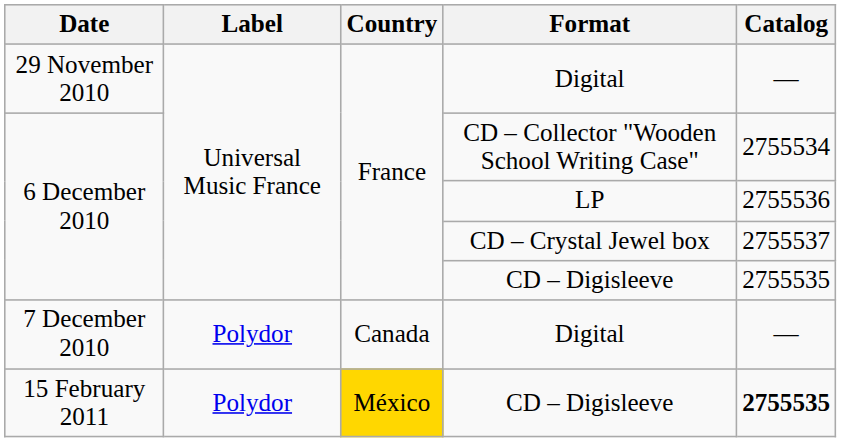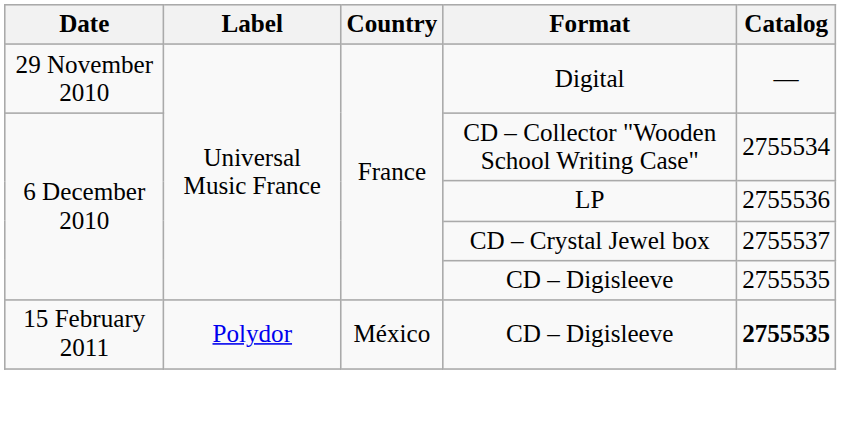 <table class="wikitable" style="width:60%;">
 <tr>
 <th>Date</th>
 <th>Label</th>
 <th>Country</th>
 <th>Format</th>
 <th>Catalog</th>
 </tr>
 <tr>
 <td align=center>29 November 2010</td>
 <td rowspan="5" style="text-align:center;">Universal Music France</td>
 <td rowspan="5" style="text-align:center;">France</td>
 <td align=center>Digital</td>
 <td align=center>—</td>
 </tr>
 <tr>
 <td rowspan="4" style="text-align:center;">6 December 2010</td>
 <td align=center>CD – Collector "Wooden School Writing Case"</td>
 <td align=center>2755534</td>
 </tr>
 <tr>
 <td align=center>LP</td>
 <td align=center>2755536</td>
 </tr>
 <tr>
 <td align=center>CD – Crystal Jewel box</td>
 <td align=center>2755537</td>
 </tr>
 <tr>
 <td align=center>CD – Digisleeve</td>
 <td align=center>2755535</td>
 </tr>
 <tr>
-<td align=center>7 December 2010</td>
-<td align=center><a href='#'>Polydor</a></td>
-<td align=center>Canada</td>
-<td align=center>Digital</td>
-<td align=center>—</td>
-</tr>
-<tr>
 <td align=center>15 February 2011</td>
 <td align=center><a href='#'>Polydor</a></td>
-<td align=center style="background: gold;">México</td>
+<td align=center>México</td>
 <td align=center>CD – Digisleeve</td>
 <td align=center><strong>2755535</strong></td>
 </tr>
 </table>
